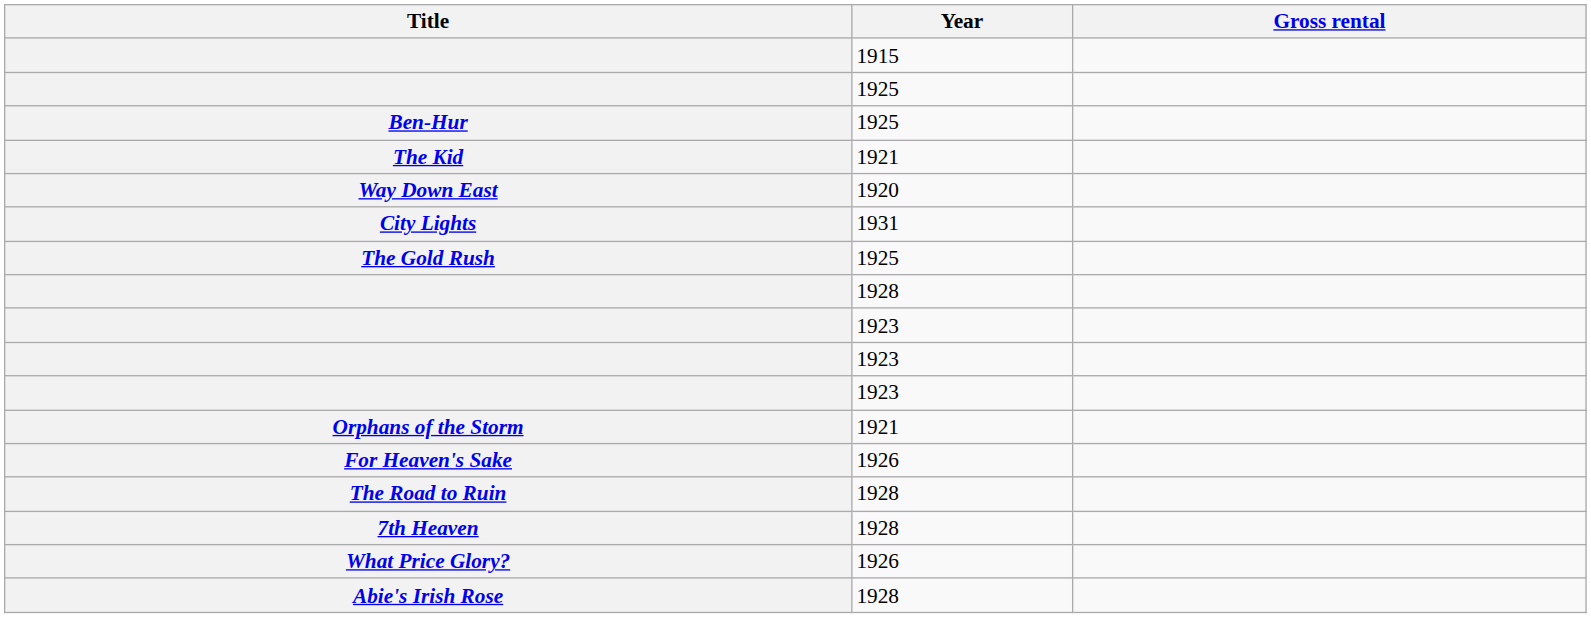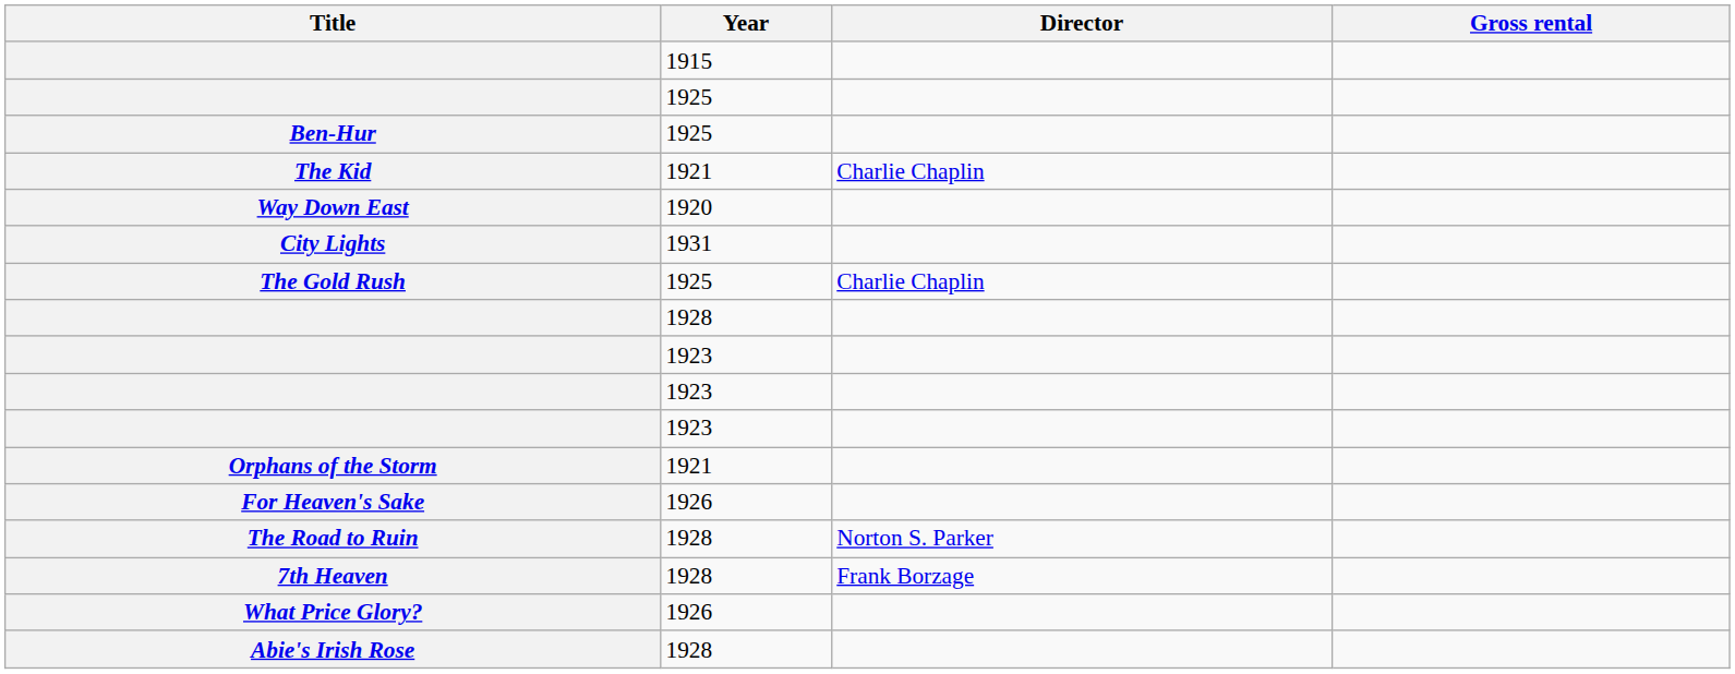 <table class="wikitable sortable plainrowheaders" width=60%>
 <tr>
 <th scope="col">Title</th>
 <th scope="col">Year</th>
+<th scope="col">Director</th>
 <th scope="col"><a href='#'>Gross rental</a></th>
 </tr>
 <tr>
 <th scope="row"></th>
 <td>1915</td>
 <td></td>
+<td></td>
 </tr>
 <tr>
 <th scope="row"></th>
 <td>1925</td>
+<td></td>
 <td></td>
 </tr>
 <tr>
 <th scope="row"><em><a href='#'>Ben-Hur</a></em></th>
 <td>1925</td>
 <td></td>
+<td></td>
 </tr>
 <tr>
 <th scope="row"><a href='#'><em>The Kid</em></a></th>
 <td>1921</td>
+<td><a href='#'>Charlie Chaplin</a></td>
 <td></td>
 </tr>
 <tr>
 <th scope="row"><em><a href='#'>Way Down East</a></em></th>
 <td>1920</td>
 <td></td>
+<td></td>
 </tr>
 <tr>
 <th scope="row"><em><a href='#'>City Lights</a></em></th>
 <td>1931</td>
 <td></td>
+<td></td>
 </tr>
 <tr>
 <th scope="row"><em><a href='#'>The Gold Rush</a></em></th>
 <td>1925</td>
+<td><a href='#'>Charlie Chaplin</a></td>
 <td></td>
 </tr>
 <tr>
 <th scope="row"></th>
 <td>1928</td>
 <td></td>
-</tr>
-<tr>
-<th scope="row"></th>
-<td>1923</td>
 <td></td>
 </tr>
 <tr>
 <th scope="row"></th>
 <td>1923</td>
 <td></td>
+<td></td>
 </tr>
 <tr>
 <th scope="row"></th>
 <td>1923</td>
+<td></td>
+<td></td>
+</tr>
+<tr>
+<th scope="row"></th>
+<td>1923</td>
+<td></td>
 <td></td>
 </tr>
 <tr>
 <th scope="row"><em><a href='#'>Orphans of the Storm</a></em></th>
 <td>1921</td>
 <td></td>
+<td></td>
 </tr>
 <tr>
 <th scope="row"><em><a href='#'>For Heaven's Sake</a></em></th>
 <td>1926</td>
 <td></td>
+<td></td>
 </tr>
 <tr>
 <th scope="row"><em><a href='#'>The Road to Ruin</a></em></th>
 <td>1928</td>
+<td><a href='#'>Norton S. Parker</a></td>
 <td></td>
 </tr>
 <tr>
 <th scope="row"><em><a href='#'>7th Heaven</a></em></th>
 <td>1928</td>
+<td><a href='#'>Frank Borzage</a></td>
 <td></td>
 </tr>
 <tr>
 <th scope="row"><em><a href='#'>What Price Glory?</a></em></th>
 <td>1926</td>
 <td></td>
+<td></td>
 </tr>
 <tr>
 <th scope="row"><em><a href='#'>Abie's Irish Rose</a></em></th>
 <td>1928</td>
 <td></td>
+<td></td>
 </tr>
 </table>
